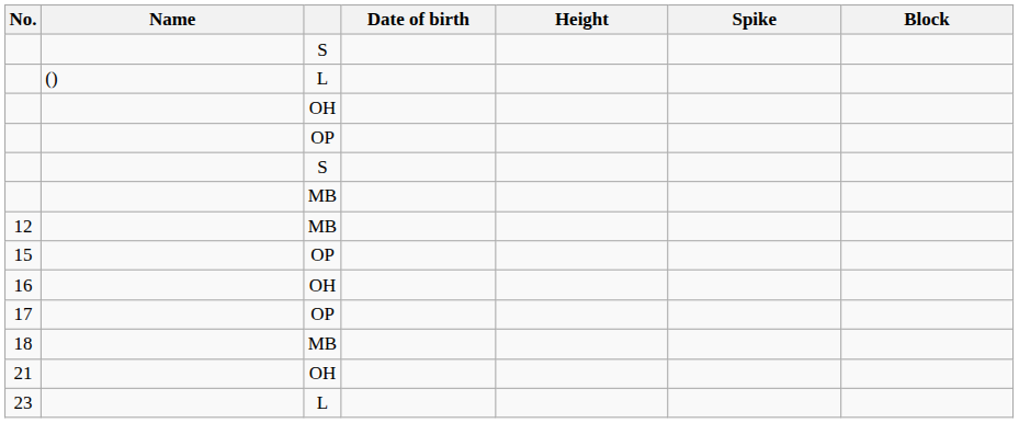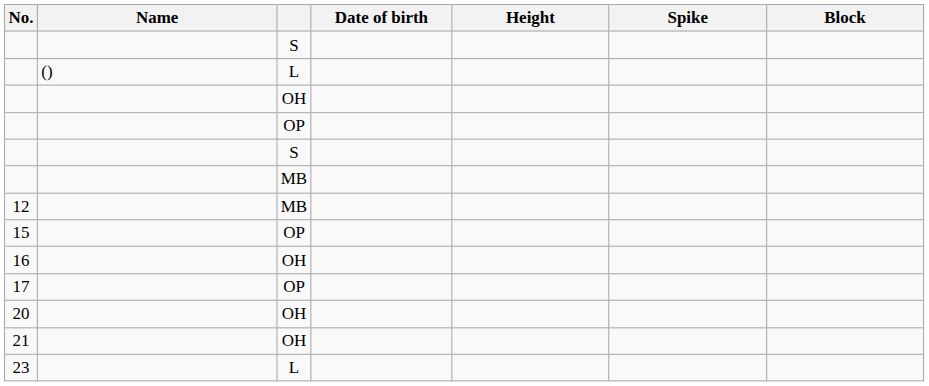 <table class="wikitable sortable" style="font-size:100%; text-align:center;">
 <tr>
 <th>No.</th>
 <th style="width:14em">Name</th>
 <th></th>
 <th style="width:8em">Date of birth</th>
 <th style="width:9em">Height</th>
 <th style="width:9em">Spike</th>
 <th style="width:9em">Block</th>
 </tr>
 <tr>
 <td></td>
 <td align=left></td>
 <td>S</td>
 <td align=right></td>
 <td></td>
 <td></td>
 <td></td>
 </tr>
 <tr>
 <td></td>
 <td align=left> ()</td>
 <td>L</td>
 <td align=right></td>
 <td></td>
 <td></td>
 <td></td>
 </tr>
 <tr>
 <td></td>
 <td align=left></td>
 <td>OH</td>
 <td align=right></td>
 <td></td>
 <td></td>
 <td></td>
 </tr>
 <tr>
 <td></td>
 <td align=left></td>
 <td>OP</td>
 <td align=right></td>
 <td></td>
 <td></td>
 <td></td>
 </tr>
 <tr>
 <td></td>
 <td align=left></td>
 <td>S</td>
 <td align=right></td>
 <td></td>
 <td></td>
 <td></td>
 </tr>
 <tr>
 <td></td>
 <td align=left></td>
 <td>MB</td>
 <td align=right></td>
 <td></td>
 <td></td>
 <td></td>
 </tr>
 <tr>
 <td>12</td>
 <td align=left></td>
 <td>MB</td>
 <td align=right></td>
 <td></td>
 <td></td>
 <td></td>
 </tr>
 <tr>
 <td>15</td>
 <td align=left></td>
 <td>OP</td>
 <td align=right></td>
 <td></td>
 <td></td>
 <td></td>
 </tr>
 <tr>
 <td>16</td>
 <td align=left></td>
 <td>OH</td>
 <td align=right></td>
 <td></td>
 <td></td>
 <td></td>
 </tr>
 <tr>
 <td>17</td>
 <td align=left></td>
 <td>OP</td>
 <td align=right></td>
 <td></td>
 <td></td>
 <td></td>
 </tr>
 <tr>
-<td>18</td>
+<td>20</td>
 <td align=left></td>
-<td>MB</td>
+<td>OH</td>
 <td align=right></td>
 <td></td>
 <td></td>
 <td></td>
 </tr>
 <tr>
 <td>21</td>
 <td align=left></td>
 <td>OH</td>
 <td align=right></td>
 <td></td>
 <td></td>
 <td></td>
 </tr>
 <tr>
 <td>23</td>
 <td align=left></td>
 <td>L</td>
 <td align=right></td>
 <td></td>
 <td></td>
 <td></td>
 </tr>
 </table>
